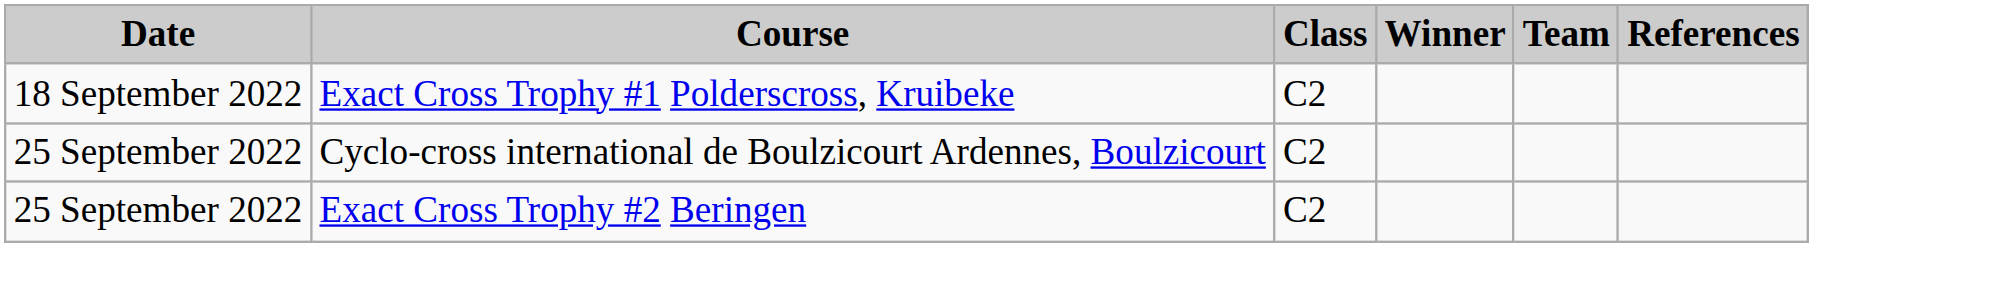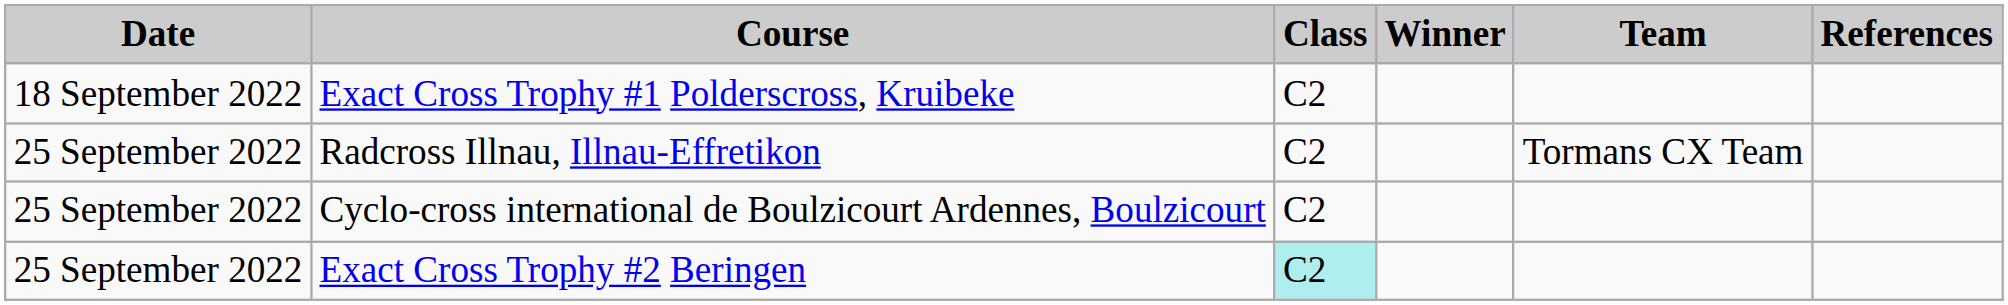 <table class="wikitable sortable alternance ">
 <tr>
 <th scope="col" style="background-color:#CCCCCC;">Date</th>
 <th scope="col" style="background-color:#CCCCCC;">Course</th>
 <th scope="col" style="background-color:#CCCCCC;">Class</th>
 <th scope="col" style="background-color:#CCCCCC;">Winner</th>
 <th scope="col" style="background-color:#CCCCCC;">Team</th>
 <th scope="col" style="background-color:#CCCCCC;">References</th>
 </tr>
 <tr>
 <td>18 September 2022</td>
 <td> <a href='#'>Exact Cross Trophy #1</a> <a href='#'>Polderscross</a>, <a href='#'>Kruibeke</a></td>
 <td>C2</td>
 <td></td>
 <td></td>
 <td></td>
 </tr>
 <tr>
 <td>25 September 2022</td>
+<td> Radcross Illnau, <a href='#'>Illnau-Effretikon</a></td>
+<td>C2</td>
+<td></td>
+<td>Tormans CX Team</td>
+<td></td>
+</tr>
+<tr>
+<td>25 September 2022</td>
 <td> Cyclo-cross international de Boulzicourt Ardennes, <a href='#'>Boulzicourt</a></td>
 <td>C2</td>
 <td></td>
 <td></td>
 <td></td>
 </tr>
 <tr>
 <td>25 September 2022</td>
 <td> <a href='#'>Exact Cross Trophy #2</a> <a href='#'>Beringen</a></td>
-<td>C2</td>
+<td style="background: paleturquoise;">C2</td>
 <td></td>
 <td></td>
 <td></td>
 </tr>
 </table>
